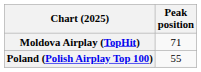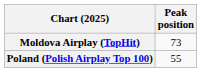 <table class="wikitable plainrowheaders" style="text-align:center">
 <tr>
 <th scope="col">Chart (2025)</th>
 <th scope="col">Peak<br>position</th>
 </tr>
 <tr>
 <th scope="row">Moldova Airplay (<a href='#'>TopHit</a>)</th>
-<td>71</td>
+<td>73</td>
 </tr>
 <tr>
 <th scope="row">Poland (<a href='#'>Polish Airplay Top 100</a>)</th>
 <td>55</td>
 </tr>
 </table>
